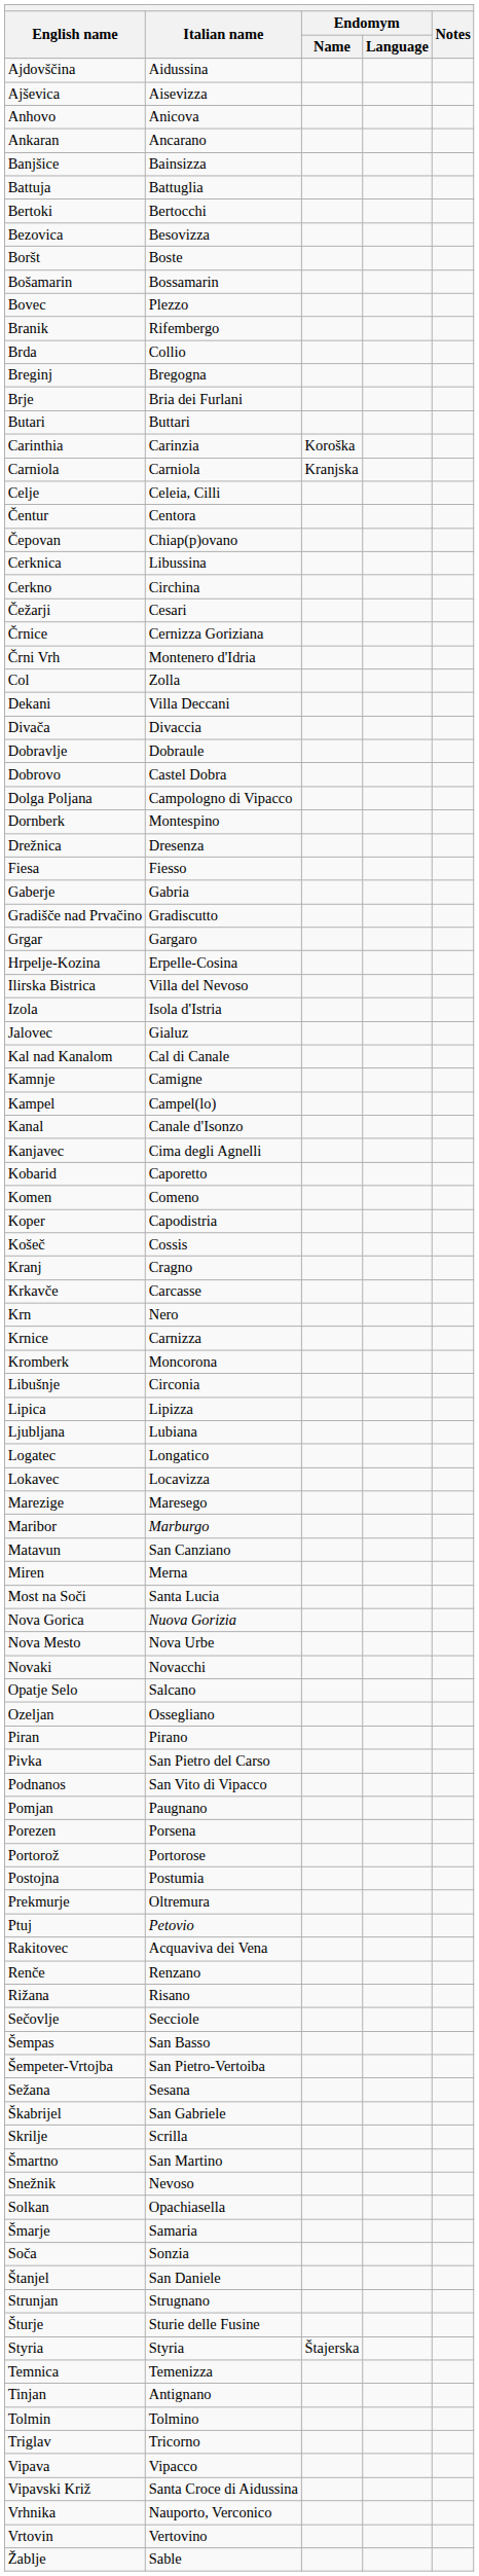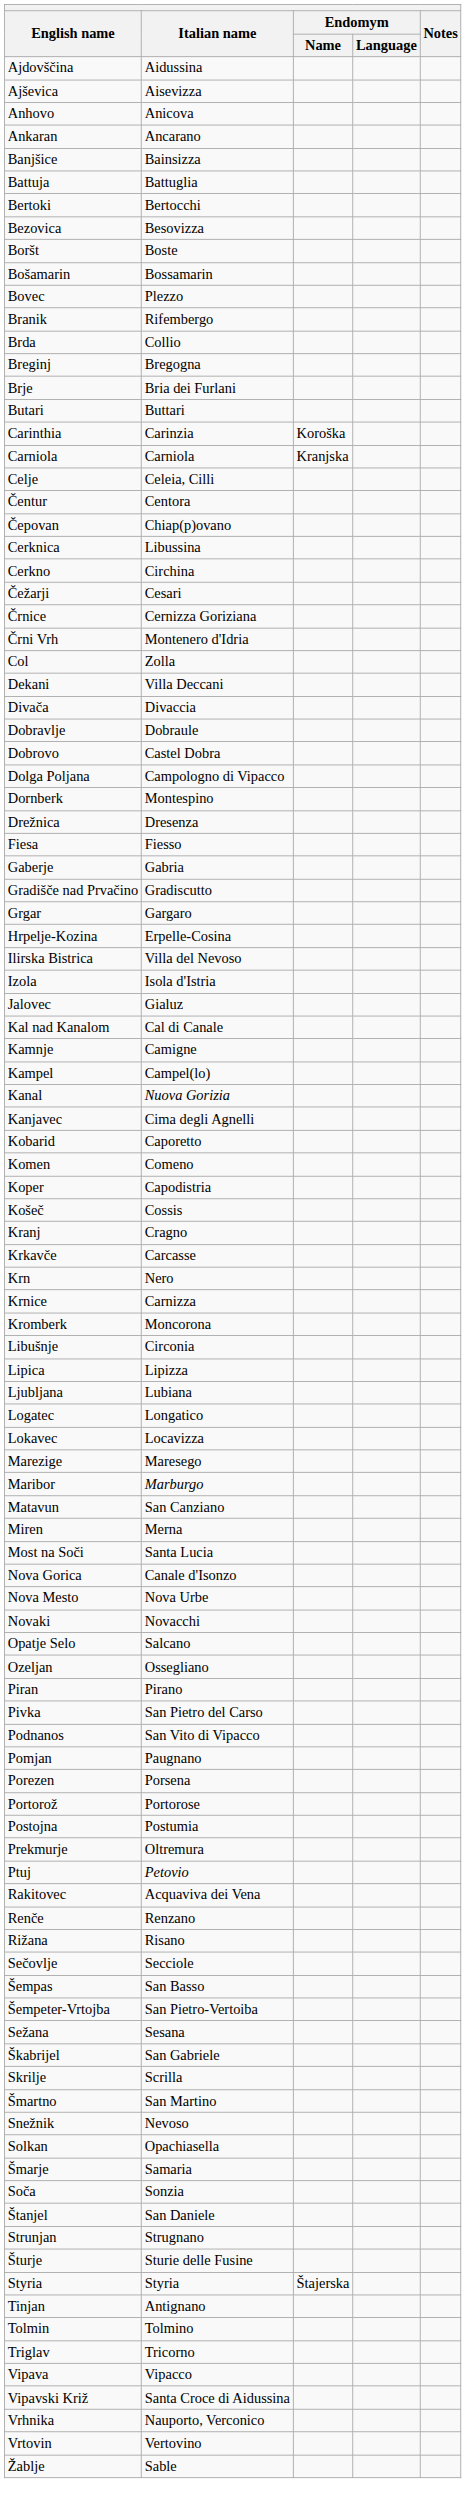 <table class="wikitable sortable">
 <tr>
 <th colspan="5"></th>
 </tr>
 <tr>
 <th rowspan="2">English name</th>
 <th rowspan="2">Italian name</th>
 <th colspan="2">Endomym</th>
 <th rowspan="2">Notes</th>
 </tr>
 <tr>
 <th>Name</th>
 <th>Language</th>
 </tr>
 <tr>
 <td>Ajdovščina</td>
 <td>Aidussina</td>
 <td></td>
 <td></td>
 <td></td>
 </tr>
 <tr>
 <td>Ajševica</td>
 <td>Aisevizza</td>
 <td></td>
 <td></td>
 <td></td>
 </tr>
 <tr>
 <td>Anhovo</td>
 <td>Anicova</td>
 <td></td>
 <td></td>
 <td></td>
 </tr>
 <tr>
 <td>Ankaran</td>
 <td>Ancarano</td>
 <td></td>
 <td></td>
 <td></td>
 </tr>
 <tr>
 <td>Banjšice</td>
 <td>Bainsizza</td>
 <td></td>
 <td></td>
 <td></td>
 </tr>
 <tr>
 <td>Battuja</td>
 <td>Battuglia</td>
 <td></td>
 <td></td>
 <td></td>
 </tr>
 <tr>
 <td>Bertoki</td>
 <td>Bertocchi</td>
 <td></td>
 <td></td>
 <td></td>
 </tr>
 <tr>
 <td>Bezovica</td>
 <td>Besovizza</td>
 <td></td>
 <td></td>
 <td></td>
 </tr>
 <tr>
 <td>Boršt</td>
 <td>Boste</td>
 <td></td>
 <td></td>
 <td></td>
 </tr>
 <tr>
 <td>Bošamarin</td>
 <td>Bossamarin</td>
 <td></td>
 <td></td>
 <td></td>
 </tr>
 <tr>
 <td>Bovec</td>
 <td>Plezzo</td>
 <td></td>
 <td></td>
 <td></td>
 </tr>
 <tr>
 <td>Branik</td>
 <td>Rifembergo</td>
 <td></td>
 <td></td>
 <td></td>
 </tr>
 <tr>
 <td>Brda</td>
 <td>Collio</td>
 <td></td>
 <td></td>
 <td></td>
 </tr>
 <tr>
 <td>Breginj</td>
 <td>Bregogna</td>
 <td></td>
 <td></td>
 <td></td>
 </tr>
 <tr>
 <td>Brje</td>
 <td>Bria dei Furlani</td>
 <td></td>
 <td></td>
 <td></td>
 </tr>
 <tr>
 <td>Butari</td>
 <td>Buttari</td>
 <td></td>
 <td></td>
 <td></td>
 </tr>
 <tr>
 <td>Carinthia</td>
 <td>Carinzia</td>
 <td>Koroška</td>
 <td></td>
 <td></td>
 </tr>
 <tr>
 <td>Carniola</td>
 <td>Carniola</td>
 <td>Kranjska</td>
 <td></td>
 <td></td>
 </tr>
 <tr>
 <td>Celje</td>
 <td>Celeia, Cilli</td>
 <td></td>
 <td></td>
 <td></td>
 </tr>
 <tr>
 <td>Čentur</td>
 <td>Centora</td>
 <td></td>
 <td></td>
 <td></td>
 </tr>
 <tr>
 <td>Čepovan</td>
 <td>Chiap(p)ovano</td>
 <td></td>
 <td></td>
 <td></td>
 </tr>
 <tr>
 <td>Cerknica</td>
 <td>Libussina</td>
 <td></td>
 <td></td>
 <td></td>
 </tr>
 <tr>
 <td>Cerkno</td>
 <td>Circhina</td>
 <td></td>
 <td></td>
 <td></td>
 </tr>
 <tr>
 <td>Čežarji</td>
 <td>Cesari</td>
 <td></td>
 <td></td>
 <td></td>
 </tr>
 <tr>
 <td>Črnice</td>
 <td>Cernizza Goriziana</td>
 <td></td>
 <td></td>
 <td></td>
 </tr>
 <tr>
 <td>Črni Vrh</td>
 <td>Montenero d'Idria</td>
 <td></td>
 <td></td>
 <td></td>
 </tr>
 <tr>
 <td>Col</td>
 <td>Zolla</td>
 <td></td>
 <td></td>
 <td></td>
 </tr>
 <tr>
 <td>Dekani</td>
 <td>Villa Deccani</td>
 <td></td>
 <td></td>
 <td></td>
 </tr>
 <tr>
 <td>Divača</td>
 <td>Divaccia</td>
 <td></td>
 <td></td>
 <td></td>
 </tr>
 <tr>
 <td>Dobravlje</td>
 <td>Dobraule</td>
 <td></td>
 <td></td>
 <td></td>
 </tr>
 <tr>
 <td>Dobrovo</td>
 <td>Castel Dobra</td>
 <td></td>
 <td></td>
 <td></td>
 </tr>
 <tr>
 <td>Dolga Poljana</td>
 <td>Campologno di Vipacco</td>
 <td></td>
 <td></td>
 <td></td>
 </tr>
 <tr>
 <td>Dornberk</td>
 <td>Montespino</td>
 <td></td>
 <td></td>
 <td></td>
 </tr>
 <tr>
 <td>Drežnica</td>
 <td>Dresenza</td>
 <td></td>
 <td></td>
 <td></td>
 </tr>
 <tr>
 <td>Fiesa</td>
 <td>Fiesso</td>
 <td></td>
 <td></td>
 <td></td>
 </tr>
 <tr>
 <td>Gaberje</td>
 <td>Gabria</td>
 <td></td>
 <td></td>
 <td></td>
 </tr>
 <tr>
 <td>Gradišče nad Prvačino</td>
 <td>Gradiscutto</td>
 <td></td>
 <td></td>
 <td></td>
 </tr>
 <tr>
 <td>Grgar</td>
 <td>Gargaro</td>
 <td></td>
 <td></td>
 <td></td>
 </tr>
 <tr>
 <td>Hrpelje-Kozina</td>
 <td>Erpelle-Cosina</td>
 <td></td>
 <td></td>
 <td></td>
 </tr>
 <tr>
 <td>Ilirska Bistrica</td>
 <td>Villa del Nevoso</td>
 <td></td>
 <td></td>
 <td></td>
 </tr>
 <tr>
 <td>Izola</td>
 <td>Isola d'Istria</td>
 <td></td>
 <td></td>
 <td></td>
 </tr>
 <tr>
 <td>Jalovec</td>
 <td>Gialuz</td>
 <td></td>
 <td></td>
 <td></td>
 </tr>
 <tr>
 <td>Kal nad Kanalom</td>
 <td>Cal di Canale</td>
 <td></td>
 <td></td>
 <td></td>
 </tr>
 <tr>
 <td>Kamnje</td>
 <td>Camigne</td>
 <td></td>
 <td></td>
 <td></td>
 </tr>
 <tr>
 <td>Kampel</td>
 <td>Campel(lo)</td>
 <td></td>
 <td></td>
 <td></td>
 </tr>
 <tr>
 <td>Kanal</td>
-<td>Canale d'Isonzo</td>
+<td><em>Nuova Gorizia</em></td>
 <td></td>
 <td></td>
 <td></td>
 </tr>
 <tr>
 <td>Kanjavec</td>
 <td>Cima degli Agnelli</td>
 <td></td>
 <td></td>
 <td></td>
 </tr>
 <tr>
 <td>Kobarid</td>
 <td>Caporetto</td>
 <td></td>
 <td></td>
 <td></td>
 </tr>
 <tr>
 <td>Komen</td>
 <td>Comeno</td>
 <td></td>
 <td></td>
 <td></td>
 </tr>
 <tr>
 <td>Koper</td>
 <td>Capodistria</td>
 <td></td>
 <td></td>
 <td></td>
 </tr>
 <tr>
 <td>Košeč</td>
 <td>Cossis</td>
 <td></td>
 <td></td>
 <td></td>
 </tr>
 <tr>
 <td>Kranj</td>
 <td>Cragno</td>
 <td></td>
 <td></td>
 <td></td>
 </tr>
 <tr>
 <td>Krkavče</td>
 <td>Carcasse</td>
 <td></td>
 <td></td>
 <td></td>
 </tr>
 <tr>
 <td>Krn</td>
 <td>Nero</td>
 <td></td>
 <td></td>
 <td></td>
 </tr>
 <tr>
 <td>Krnice</td>
 <td>Carnizza</td>
 <td></td>
 <td></td>
 <td></td>
 </tr>
 <tr>
 <td>Kromberk</td>
 <td>Moncorona</td>
 <td></td>
 <td></td>
 <td></td>
 </tr>
 <tr>
 <td>Libušnje</td>
 <td>Circonia</td>
 <td></td>
 <td></td>
 <td></td>
 </tr>
 <tr>
 <td>Lipica</td>
 <td>Lipizza</td>
 <td></td>
 <td></td>
 <td></td>
 </tr>
 <tr>
 <td>Ljubljana</td>
 <td>Lubiana</td>
 <td></td>
 <td></td>
 <td></td>
 </tr>
 <tr>
 <td>Logatec</td>
 <td>Longatico</td>
 <td></td>
 <td></td>
 <td></td>
 </tr>
 <tr>
 <td>Lokavec</td>
 <td>Locavizza</td>
 <td></td>
 <td></td>
 <td></td>
 </tr>
 <tr>
 <td>Marezige</td>
 <td>Maresego</td>
 <td></td>
 <td></td>
 <td></td>
 </tr>
 <tr>
 <td>Maribor</td>
 <td><em>Marburgo</em></td>
 <td></td>
 <td></td>
 <td></td>
 </tr>
 <tr>
 <td>Matavun</td>
 <td>San Canziano</td>
 <td></td>
 <td></td>
 <td></td>
 </tr>
 <tr>
 <td>Miren</td>
 <td>Merna</td>
 <td></td>
 <td></td>
 <td></td>
 </tr>
 <tr>
 <td>Most na Soči</td>
 <td>Santa Lucia</td>
 <td></td>
 <td></td>
 <td></td>
 </tr>
 <tr>
 <td>Nova Gorica</td>
-<td><em>Nuova Gorizia</em></td>
+<td>Canale d'Isonzo</td>
 <td></td>
 <td></td>
 <td></td>
 </tr>
 <tr>
 <td>Nova Mesto</td>
 <td>Nova Urbe</td>
 <td></td>
 <td></td>
 <td></td>
 </tr>
 <tr>
 <td>Novaki</td>
 <td>Novacchi</td>
 <td></td>
 <td></td>
 <td></td>
 </tr>
 <tr>
 <td>Opatje Selo</td>
 <td>Salcano</td>
 <td></td>
 <td></td>
 <td></td>
 </tr>
 <tr>
 <td>Ozeljan</td>
 <td>Ossegliano</td>
 <td></td>
 <td></td>
 <td></td>
 </tr>
 <tr>
 <td>Piran</td>
 <td>Pirano</td>
 <td></td>
 <td></td>
 <td></td>
 </tr>
 <tr>
 <td>Pivka</td>
 <td>San Pietro del Carso</td>
 <td></td>
 <td></td>
 <td></td>
 </tr>
 <tr>
 <td>Podnanos</td>
 <td>San Vito di Vipacco</td>
 <td></td>
 <td></td>
 <td></td>
 </tr>
 <tr>
 <td>Pomjan</td>
 <td>Paugnano</td>
 <td></td>
 <td></td>
 <td></td>
 </tr>
 <tr>
 <td>Porezen</td>
 <td>Porsena</td>
 <td></td>
 <td></td>
 <td></td>
 </tr>
 <tr>
 <td>Portorož</td>
 <td>Portorose</td>
 <td></td>
 <td></td>
 <td></td>
 </tr>
 <tr>
 <td>Postojna</td>
 <td>Postumia</td>
 <td></td>
 <td></td>
 <td></td>
 </tr>
 <tr>
 <td>Prekmurje</td>
 <td>Oltremura</td>
 <td></td>
 <td></td>
 <td></td>
 </tr>
 <tr>
 <td>Ptuj</td>
 <td><em>Petovio</em></td>
 <td></td>
 <td></td>
 <td></td>
 </tr>
 <tr>
 <td>Rakitovec</td>
 <td>Acquaviva dei Vena</td>
 <td></td>
 <td></td>
 <td></td>
 </tr>
 <tr>
 <td>Renče</td>
 <td>Renzano</td>
 <td></td>
 <td></td>
 <td></td>
 </tr>
 <tr>
 <td>Rižana</td>
 <td>Risano</td>
 <td></td>
 <td></td>
 <td></td>
 </tr>
 <tr>
 <td>Sečovlje</td>
 <td>Secciole</td>
 <td></td>
 <td></td>
 <td></td>
 </tr>
 <tr>
 <td>Šempas</td>
 <td>San Basso</td>
 <td></td>
 <td></td>
 <td></td>
 </tr>
 <tr>
 <td>Šempeter-Vrtojba</td>
 <td>San Pietro-Vertoiba</td>
 <td></td>
 <td></td>
 <td></td>
 </tr>
 <tr>
 <td>Sežana</td>
 <td>Sesana</td>
 <td></td>
 <td></td>
 <td></td>
 </tr>
 <tr>
 <td>Škabrijel</td>
 <td>San Gabriele</td>
 <td></td>
 <td></td>
 <td></td>
 </tr>
 <tr>
 <td>Skrilje</td>
 <td>Scrilla</td>
 <td></td>
 <td></td>
 <td></td>
 </tr>
 <tr>
 <td>Šmartno</td>
 <td>San Martino</td>
 <td></td>
 <td></td>
 <td></td>
 </tr>
 <tr>
 <td>Snežnik</td>
 <td>Nevoso</td>
 <td></td>
 <td></td>
 <td></td>
 </tr>
 <tr>
 <td>Solkan</td>
 <td>Opachiasella</td>
 <td></td>
 <td></td>
 <td></td>
 </tr>
 <tr>
 <td>Šmarje</td>
 <td>Samaria</td>
 <td></td>
 <td></td>
 <td></td>
 </tr>
 <tr>
 <td>Soča</td>
 <td>Sonzia</td>
 <td></td>
 <td></td>
 <td></td>
 </tr>
 <tr>
 <td>Štanjel</td>
 <td>San Daniele</td>
 <td></td>
 <td></td>
 <td></td>
 </tr>
 <tr>
 <td>Strunjan</td>
 <td>Strugnano</td>
 <td></td>
 <td></td>
 <td></td>
 </tr>
 <tr>
 <td>Šturje</td>
 <td>Sturie delle Fusine</td>
 <td></td>
 <td></td>
 <td></td>
 </tr>
 <tr>
 <td>Styria</td>
 <td>Styria</td>
 <td>Štajerska</td>
 <td></td>
 <td></td>
 </tr>
 <tr>
-<td>Temnica</td>
-<td>Temenizza</td>
-<td></td>
-<td></td>
-<td></td>
-</tr>
-<tr>
 <td>Tinjan</td>
 <td>Antignano</td>
 <td></td>
 <td></td>
 <td></td>
 </tr>
 <tr>
 <td>Tolmin</td>
 <td>Tolmino</td>
 <td></td>
 <td></td>
 <td></td>
 </tr>
 <tr>
 <td>Triglav</td>
 <td>Tricorno</td>
 <td></td>
 <td></td>
 <td></td>
 </tr>
 <tr>
 <td>Vipava</td>
 <td>Vipacco</td>
 <td></td>
 <td></td>
 <td></td>
 </tr>
 <tr>
 <td>Vipavski Križ</td>
 <td>Santa Croce di Aidussina</td>
 <td></td>
 <td></td>
 <td></td>
 </tr>
 <tr>
 <td>Vrhnika</td>
 <td>Nauporto, Verconico</td>
 <td></td>
 <td></td>
 <td></td>
 </tr>
 <tr>
 <td>Vrtovin</td>
 <td>Vertovino</td>
 <td></td>
 <td></td>
 <td></td>
 </tr>
 <tr>
 <td>Žablje</td>
 <td>Sable</td>
 <td></td>
 <td></td>
 <td></td>
 </tr>
 </table>
